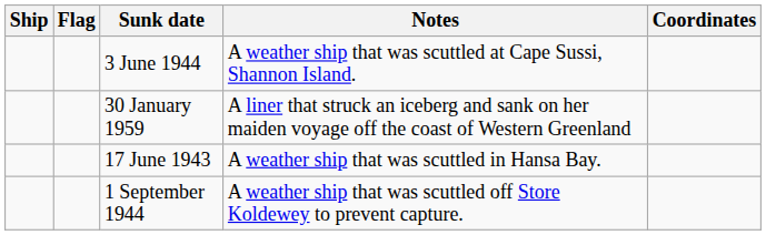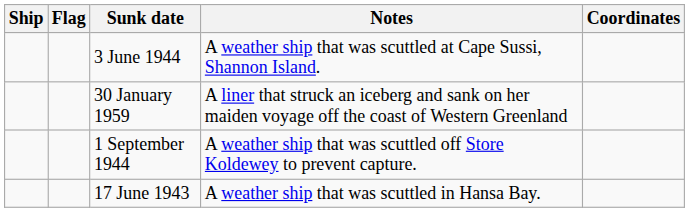 <table class="wikitable">
 <tr>
 <th>Ship</th>
 <th>Flag</th>
 <th>Sunk date</th>
 <th>Notes</th>
 <th>Coordinates</th>
 </tr>
 <tr>
 <td></td>
 <td></td>
 <td>3 June 1944</td>
 <td>A <a href='#'>weather ship</a> that was scuttled at Cape Sussi, <a href='#'>Shannon Island</a>.</td>
 <td></td>
 </tr>
 <tr>
 <td></td>
 <td></td>
 <td>30 January 1959</td>
 <td>A <a href='#'>liner</a> that struck an iceberg and sank on her maiden voyage off the coast of Western Greenland</td>
 </tr>
 <tr>
 <td></td>
 <td></td>
-<td>17 June 1943</td>
-<td>A <a href='#'>weather ship</a> that was scuttled in Hansa Bay.</td>
+<td>1 September 1944</td>
+<td>A <a href='#'>weather ship</a> that was scuttled off <a href='#'>Store Koldewey</a> to prevent capture.</td>
 <td></td>
 </tr>
 <tr>
 <td></td>
 <td></td>
-<td>1 September 1944</td>
-<td>A <a href='#'>weather ship</a> that was scuttled off <a href='#'>Store Koldewey</a> to prevent capture.</td>
+<td>17 June 1943</td>
+<td>A <a href='#'>weather ship</a> that was scuttled in Hansa Bay.</td>
 <td></td>
 </tr>
 </table>
